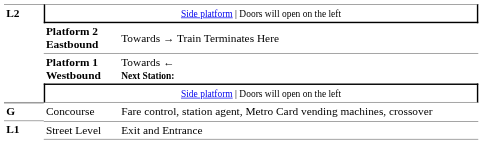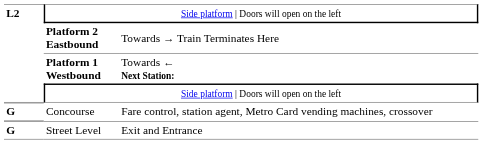 <table table border=0 cellspacing=0 cellpadding=3>
 <tr>
 <td style="border-top:solid 1px grey;border-bottom:solid 1px grey;" width=50 rowspan=4 valign=top><strong>L2</strong></td>
 <td style="border-top:solid 1px grey;border-right:solid 2px black;border-left:solid 2px black;border-bottom:solid 2px black;text-align:center;" colspan=2><small><a href='#'>Side platform</a> | Doors will open on the left </small></td>
 </tr>
 <tr>
 <td style="border-bottom:solid 1px grey;" width=100><span><strong>Platform 2</strong><br><strong>Eastbound</strong></span></td>
 <td style="border-bottom:solid 1px grey;" width=500>Towards → Train Terminates Here</td>
 </tr>
 <tr>
 <td><span><strong>Platform 1</strong><br><strong>Westbound</strong></span></td>
 <td><span></span>Towards ← <br><small><strong>Next Station:</strong> </small></td>
 </tr>
 <tr>
 <td style="border-top:solid 2px black;border-right:solid 2px black;border-left:solid 2px black;border-bottom:solid 1px grey;text-align:center;" colspan=2><small><a href='#'>Side platform</a> | Doors will open on the left </small></td>
 </tr>
 <tr>
 <td style="border-bottom:solid 1px grey;border-top:solid 1px grey;" width=50 valign=top><strong>G</strong></td>
 <td valign=top>Concourse</td>
 <td valign=top>Fare control, station agent, Metro Card vending machines, crossover</td>
 </tr>
 <tr>
-<td valign=top><strong>L1</strong></td>
+<td style="border-bottom:solid 1px grey;border-top:solid 1px grey;" width=50 valign=top><strong>G</strong></td>
 <td style="border-top:solid 1px grey;border-bottom:solid 1px grey;" width=100 valign=top>Street Level</td>
 <td style="border-top:solid 1px grey;border-bottom:solid 1px grey;" width=500 valign=top>Exit and Entrance</td>
 </tr>
 </table>
